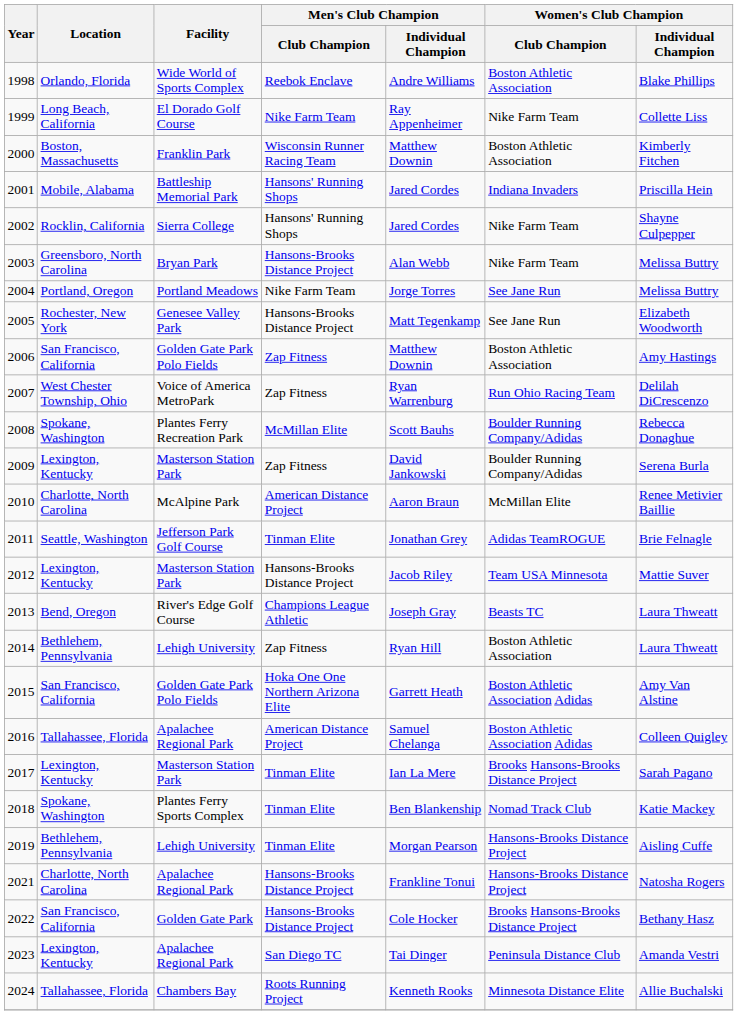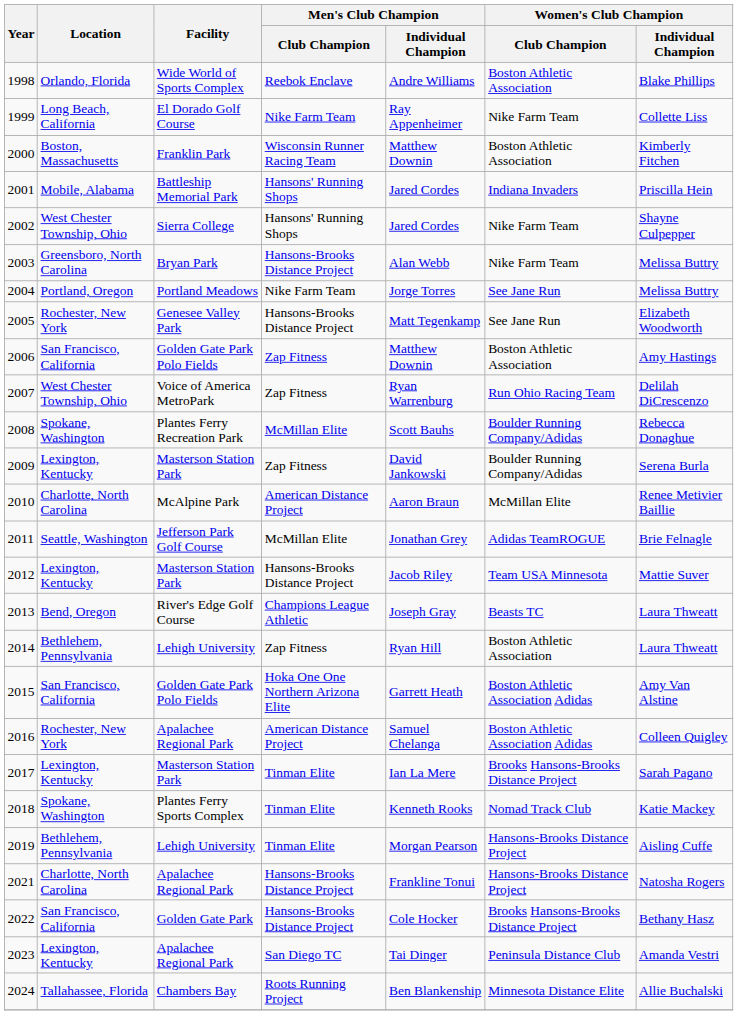 <table class="wikitable">
 <tr>
 <th rowspan=2>Year</th>
 <th rowspan=2>Location</th>
 <th rowspan=2>Facility</th>
 <th colspan=2>Men's Club Champion</th>
 <th colspan=2>Women's Club Champion</th>
 </tr>
 <tr>
 <th>Club Champion</th>
 <th>Individual Champion</th>
 <th>Club Champion</th>
 <th>Individual Champion</th>
 </tr>
 <tr>
 <td>1998</td>
 <td><a href='#'>Orlando, Florida</a></td>
 <td><a href='#'>Wide World of Sports Complex</a></td>
 <td><a href='#'>Reebok Enclave</a></td>
 <td><a href='#'>Andre Williams</a></td>
 <td><a href='#'>Boston Athletic Association</a></td>
 <td><a href='#'>Blake Phillips</a></td>
 </tr>
 <tr>
 <td>1999</td>
 <td><a href='#'>Long Beach, California</a></td>
 <td><a href='#'>El Dorado Golf Course</a></td>
 <td><a href='#'>Nike Farm Team</a></td>
 <td><a href='#'>Ray Appenheimer</a></td>
 <td>Nike Farm Team</td>
 <td><a href='#'>Collette Liss</a></td>
 </tr>
 <tr>
 <td>2000</td>
 <td><a href='#'>Boston, Massachusetts</a></td>
 <td><a href='#'>Franklin Park</a></td>
 <td><a href='#'>Wisconsin Runner Racing Team</a></td>
 <td><a href='#'>Matthew Downin</a></td>
 <td>Boston Athletic Association</td>
 <td><a href='#'>Kimberly Fitchen</a></td>
 </tr>
 <tr>
 <td>2001</td>
 <td><a href='#'>Mobile, Alabama</a></td>
 <td><a href='#'>Battleship Memorial Park</a></td>
 <td><a href='#'>Hansons' Running Shops</a></td>
 <td><a href='#'>Jared Cordes</a></td>
 <td><a href='#'>Indiana Invaders</a></td>
 <td><a href='#'>Priscilla Hein</a></td>
 </tr>
 <tr>
 <td>2002</td>
-<td><a href='#'>Rocklin, California</a></td>
+<td><a href='#'>West Chester Township, Ohio</a></td>
 <td><a href='#'>Sierra College</a></td>
 <td>Hansons' Running Shops</td>
 <td><a href='#'>Jared Cordes</a></td>
 <td>Nike Farm Team</td>
 <td><a href='#'>Shayne Culpepper</a></td>
 </tr>
 <tr>
 <td>2003</td>
 <td><a href='#'>Greensboro, North Carolina</a></td>
 <td><a href='#'>Bryan Park</a></td>
 <td><a href='#'>Hansons-Brooks Distance Project</a></td>
 <td><a href='#'>Alan Webb</a></td>
 <td>Nike Farm Team</td>
 <td><a href='#'>Melissa Buttry</a></td>
 </tr>
 <tr>
 <td>2004</td>
 <td><a href='#'>Portland, Oregon</a></td>
 <td><a href='#'>Portland Meadows</a></td>
 <td>Nike Farm Team</td>
 <td><a href='#'>Jorge Torres</a></td>
 <td><a href='#'>See Jane Run</a></td>
 <td><a href='#'>Melissa Buttry</a></td>
 </tr>
 <tr>
 <td>2005</td>
 <td><a href='#'>Rochester, New York</a></td>
 <td><a href='#'>Genesee Valley Park</a></td>
 <td>Hansons-Brooks Distance Project</td>
 <td><a href='#'>Matt Tegenkamp</a></td>
 <td>See Jane Run</td>
 <td><a href='#'>Elizabeth Woodworth</a></td>
 </tr>
 <tr>
 <td>2006</td>
 <td><a href='#'>San Francisco, California</a></td>
 <td><a href='#'>Golden Gate Park</a> <a href='#'>Polo Fields</a></td>
 <td><a href='#'>Zap Fitness</a></td>
 <td><a href='#'>Matthew Downin</a></td>
 <td>Boston Athletic Association</td>
 <td><a href='#'>Amy Hastings</a></td>
 </tr>
 <tr>
 <td>2007</td>
 <td><a href='#'>West Chester Township, Ohio</a></td>
 <td>Voice of America MetroPark</td>
 <td>Zap Fitness</td>
 <td><a href='#'>Ryan Warrenburg</a></td>
 <td><a href='#'>Run Ohio Racing Team</a></td>
 <td><a href='#'>Delilah DiCrescenzo</a></td>
 </tr>
 <tr>
 <td>2008</td>
 <td><a href='#'>Spokane, Washington</a></td>
 <td>Plantes Ferry Recreation Park</td>
 <td><a href='#'>McMillan Elite</a></td>
 <td><a href='#'>Scott Bauhs</a></td>
 <td><a href='#'>Boulder Running Company/Adidas</a></td>
 <td><a href='#'>Rebecca Donaghue</a></td>
 </tr>
 <tr>
 <td>2009</td>
 <td><a href='#'>Lexington, Kentucky</a></td>
 <td><a href='#'>Masterson Station Park</a></td>
 <td>Zap Fitness</td>
 <td><a href='#'>David Jankowski</a></td>
 <td>Boulder Running Company/Adidas</td>
 <td><a href='#'>Serena Burla</a></td>
 </tr>
 <tr>
 <td>2010</td>
 <td><a href='#'>Charlotte, North Carolina</a></td>
 <td>McAlpine Park</td>
 <td><a href='#'>American Distance Project</a></td>
 <td><a href='#'>Aaron Braun</a></td>
 <td>McMillan Elite</td>
 <td><a href='#'>Renee Metivier Baillie</a></td>
 </tr>
 <tr>
 <td>2011</td>
 <td><a href='#'>Seattle, Washington</a></td>
 <td><a href='#'>Jefferson Park Golf Course</a></td>
-<td><a href='#'>Tinman Elite</a></td>
+<td>McMillan Elite</td>
 <td><a href='#'>Jonathan Grey</a></td>
 <td><a href='#'>Adidas TeamROGUE</a></td>
 <td><a href='#'>Brie Felnagle</a></td>
 </tr>
 <tr>
 <td>2012</td>
 <td><a href='#'>Lexington, Kentucky</a></td>
 <td><a href='#'>Masterson Station Park</a></td>
 <td>Hansons-Brooks Distance Project</td>
 <td><a href='#'>Jacob Riley</a></td>
 <td><a href='#'>Team USA Minnesota</a></td>
 <td><a href='#'>Mattie Suver</a></td>
 </tr>
 <tr>
 <td>2013</td>
 <td><a href='#'>Bend, Oregon</a></td>
 <td>River's Edge Golf Course</td>
 <td><a href='#'>Champions League Athletic</a></td>
 <td><a href='#'>Joseph Gray</a></td>
 <td><a href='#'>Beasts TC</a></td>
 <td><a href='#'>Laura Thweatt</a></td>
 </tr>
 <tr>
 <td>2014</td>
 <td><a href='#'>Bethlehem, Pennsylvania</a></td>
 <td><a href='#'>Lehigh University</a></td>
 <td>Zap Fitness</td>
 <td><a href='#'>Ryan Hill</a></td>
 <td>Boston Athletic Association</td>
 <td><a href='#'>Laura Thweatt</a></td>
 </tr>
 <tr>
 <td>2015</td>
 <td><a href='#'>San Francisco, California</a></td>
 <td><a href='#'>Golden Gate Park</a> <a href='#'>Polo Fields</a></td>
 <td><a href='#'>Hoka One One</a> <a href='#'>Northern Arizona Elite</a></td>
 <td><a href='#'>Garrett Heath</a></td>
 <td><a href='#'>Boston Athletic Association</a> <a href='#'>Adidas</a></td>
 <td><a href='#'>Amy Van Alstine</a></td>
 </tr>
 <tr>
 <td>2016</td>
-<td><a href='#'>Tallahassee, Florida</a></td>
+<td><a href='#'>Rochester, New York</a></td>
 <td><a href='#'>Apalachee Regional Park</a></td>
 <td><a href='#'>American Distance Project</a></td>
 <td><a href='#'>Samuel Chelanga</a></td>
 <td><a href='#'>Boston Athletic Association</a> <a href='#'>Adidas</a></td>
 <td><a href='#'>Colleen Quigley</a></td>
 </tr>
 <tr>
 <td>2017</td>
 <td><a href='#'>Lexington, Kentucky</a></td>
 <td><a href='#'>Masterson Station Park</a></td>
 <td><a href='#'>Tinman Elite</a></td>
 <td><a href='#'>Ian La Mere</a></td>
 <td><a href='#'>Brooks</a> <a href='#'>Hansons-Brooks Distance Project</a></td>
 <td><a href='#'>Sarah Pagano</a></td>
 </tr>
 <tr>
 <td>2018</td>
 <td><a href='#'>Spokane, Washington</a></td>
 <td>Plantes Ferry Sports Complex</td>
 <td><a href='#'>Tinman Elite</a></td>
-<td><a href='#'>Ben Blankenship</a></td>
+<td><a href='#'>Kenneth Rooks</a></td>
 <td><a href='#'>Nomad Track Club</a></td>
 <td><a href='#'>Katie Mackey</a></td>
 </tr>
 <tr>
 <td>2019</td>
 <td><a href='#'>Bethlehem, Pennsylvania</a></td>
 <td><a href='#'>Lehigh University</a></td>
 <td><a href='#'>Tinman Elite</a></td>
 <td><a href='#'>Morgan Pearson</a></td>
 <td><a href='#'>Hansons-Brooks Distance Project</a></td>
 <td><a href='#'>Aisling Cuffe</a></td>
 </tr>
 <tr>
 <td>2021</td>
 <td><a href='#'>Charlotte, North Carolina</a></td>
 <td><a href='#'>Apalachee Regional Park</a></td>
 <td><a href='#'>Hansons-Brooks Distance Project</a></td>
 <td><a href='#'>Frankline Tonui</a></td>
 <td><a href='#'>Hansons-Brooks Distance Project</a></td>
 <td><a href='#'>Natosha Rogers</a></td>
 </tr>
 <tr>
 <td>2022</td>
 <td><a href='#'>San Francisco, California</a></td>
 <td><a href='#'>Golden Gate Park</a></td>
 <td><a href='#'>Hansons-Brooks Distance Project</a></td>
 <td><a href='#'>Cole Hocker</a></td>
 <td><a href='#'>Brooks</a> <a href='#'>Hansons-Brooks Distance Project</a></td>
 <td><a href='#'>Bethany Hasz</a></td>
 </tr>
 <tr>
 <td>2023</td>
 <td><a href='#'>Lexington, Kentucky</a></td>
 <td><a href='#'>Apalachee Regional Park</a></td>
 <td><a href='#'>San Diego TC</a></td>
 <td><a href='#'>Tai Dinger</a></td>
 <td><a href='#'>Peninsula Distance Club</a></td>
 <td><a href='#'>Amanda Vestri</a></td>
 </tr>
 <tr>
 <td>2024</td>
 <td><a href='#'>Tallahassee, Florida</a></td>
 <td><a href='#'>Chambers Bay</a></td>
 <td><a href='#'>Roots Running Project</a></td>
-<td><a href='#'>Kenneth Rooks</a></td>
+<td><a href='#'>Ben Blankenship</a></td>
 <td><a href='#'>Minnesota Distance Elite</a></td>
 <td><a href='#'>Allie Buchalski</a></td>
 </tr>
 <tr>
 </tr>
 </table>
